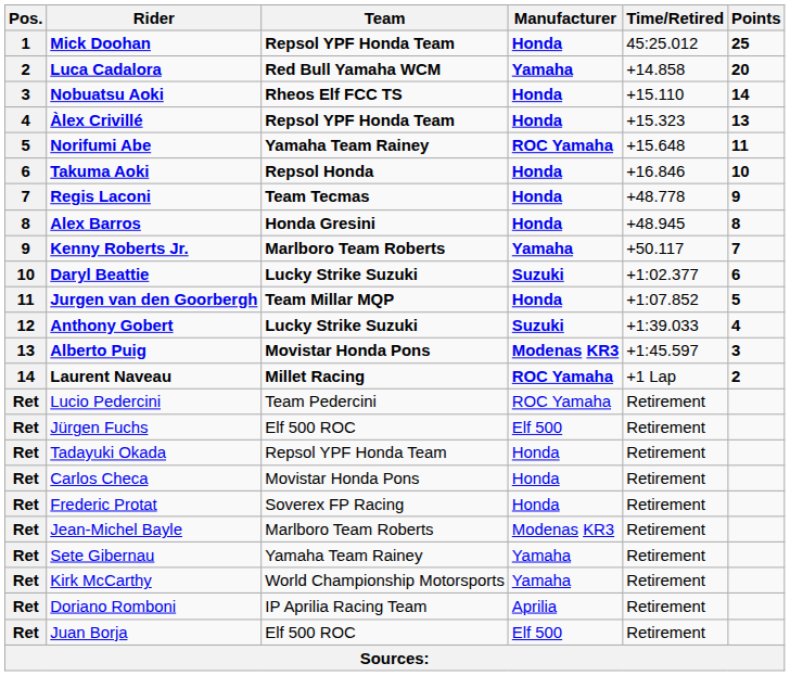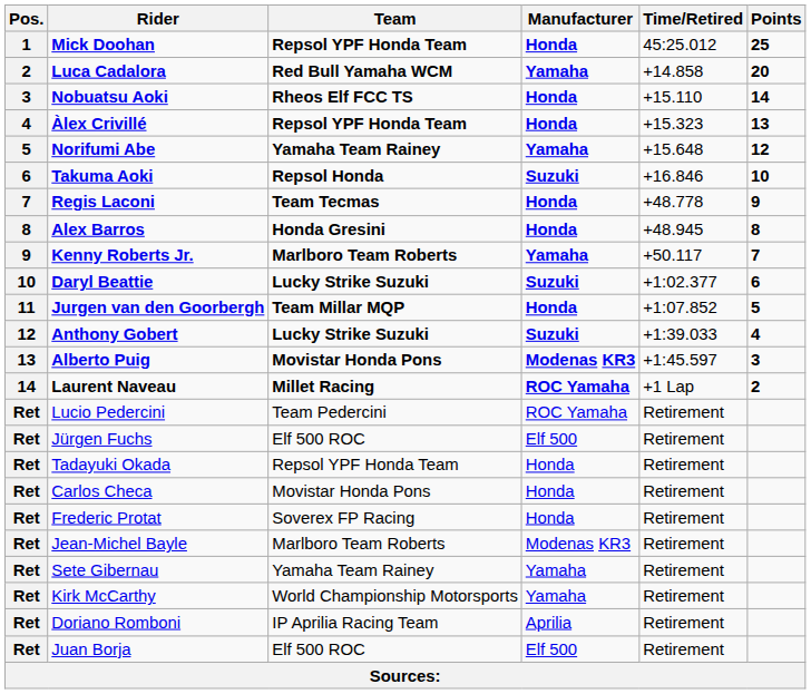 <table class="wikitable" style="font-size: 95%;">
 <tr>
 <th>Pos.</th>
 <th>Rider</th>
 <th>Team</th>
 <th>Manufacturer</th>
 <th>Time/Retired</th>
 <th>Points</th>
 </tr>
 <tr>
 <th>1</th>
 <td> <strong><a href='#'>Mick Doohan</a></strong></td>
 <td><strong>Repsol YPF Honda Team</strong></td>
 <td><strong><a href='#'>Honda</a></strong></td>
 <td>45:25.012</td>
 <td><strong>25</strong></td>
 </tr>
 <tr>
 <th>2</th>
 <td> <strong><a href='#'>Luca Cadalora</a></strong></td>
 <td><strong>Red Bull Yamaha WCM</strong></td>
 <td><strong><a href='#'>Yamaha</a></strong></td>
 <td>+14.858</td>
 <td><strong>20</strong></td>
 </tr>
 <tr>
 <th>3</th>
 <td> <strong><a href='#'>Nobuatsu Aoki</a></strong></td>
 <td><strong>Rheos Elf FCC TS</strong></td>
 <td><strong><a href='#'>Honda</a></strong></td>
 <td>+15.110</td>
 <td><strong>14</strong></td>
 </tr>
 <tr>
 <th>4</th>
 <td> <strong><a href='#'>Àlex Crivillé</a></strong></td>
 <td><strong>Repsol YPF Honda Team</strong></td>
 <td><strong><a href='#'>Honda</a></strong></td>
 <td>+15.323</td>
 <td><strong>13</strong></td>
 </tr>
 <tr>
 <th>5</th>
 <td> <strong><a href='#'>Norifumi Abe</a></strong></td>
 <td><strong>Yamaha Team Rainey</strong></td>
-<td><strong><a href='#'>ROC Yamaha</a></strong></td>
+<td><strong><a href='#'>Yamaha</a></strong></td>
 <td>+15.648</td>
-<td><strong>11</strong></td>
+<td><strong>12</strong></td>
 </tr>
 <tr>
 <th>6</th>
 <td> <strong><a href='#'>Takuma Aoki</a></strong></td>
 <td><strong>Repsol Honda</strong></td>
-<td><strong><a href='#'>Honda</a></strong></td>
+<td><strong><a href='#'>Suzuki</a></strong></td>
 <td>+16.846</td>
 <td><strong>10</strong></td>
 </tr>
 <tr>
 <th>7</th>
 <td> <strong><a href='#'>Regis Laconi</a></strong></td>
 <td><strong>Team Tecmas</strong></td>
 <td><strong><a href='#'>Honda</a></strong></td>
 <td>+48.778</td>
 <td><strong>9</strong></td>
 </tr>
 <tr>
 <th>8</th>
 <td> <strong><a href='#'>Alex Barros</a></strong></td>
 <td><strong>Honda Gresini</strong></td>
 <td><strong><a href='#'>Honda</a></strong></td>
 <td>+48.945</td>
 <td><strong>8</strong></td>
 </tr>
 <tr>
 <th>9</th>
 <td> <strong><a href='#'>Kenny Roberts Jr.</a></strong></td>
 <td><strong>Marlboro Team Roberts</strong></td>
 <td><strong><a href='#'>Yamaha</a></strong></td>
 <td>+50.117</td>
 <td><strong>7</strong></td>
 </tr>
 <tr>
 <th>10</th>
 <td> <strong><a href='#'>Daryl Beattie</a></strong></td>
 <td><strong>Lucky Strike Suzuki</strong></td>
 <td><strong><a href='#'>Suzuki</a></strong></td>
 <td>+1:02.377</td>
 <td><strong>6</strong></td>
 </tr>
 <tr>
 <th>11</th>
 <td> <strong><a href='#'>Jurgen van den Goorbergh</a></strong></td>
 <td><strong>Team Millar MQP</strong></td>
 <td><strong><a href='#'>Honda</a></strong></td>
 <td>+1:07.852</td>
 <td><strong>5</strong></td>
 </tr>
 <tr>
 <th>12</th>
 <td> <strong><a href='#'>Anthony Gobert</a></strong></td>
 <td><strong>Lucky Strike Suzuki</strong></td>
 <td><strong><a href='#'>Suzuki</a></strong></td>
 <td>+1:39.033</td>
 <td><strong>4</strong></td>
 </tr>
 <tr>
 <th>13</th>
 <td> <strong><a href='#'>Alberto Puig</a></strong></td>
 <td><strong>Movistar Honda Pons</strong></td>
 <td><strong><a href='#'>Modenas</a> <a href='#'>KR3</a></strong></td>
 <td>+1:45.597</td>
 <td><strong>3</strong></td>
 </tr>
 <tr>
 <th>14</th>
 <td> <strong>Laurent Naveau</strong></td>
 <td><strong>Millet Racing</strong></td>
 <td><strong><a href='#'>ROC Yamaha</a></strong></td>
 <td>+1 Lap</td>
 <td><strong>2</strong></td>
 </tr>
 <tr>
 <th>Ret</th>
 <td> <a href='#'>Lucio Pedercini</a></td>
 <td>Team Pedercini</td>
 <td><a href='#'>ROC Yamaha</a></td>
 <td>Retirement</td>
 <td></td>
 </tr>
 <tr>
 <th>Ret</th>
 <td> <a href='#'>Jürgen Fuchs</a></td>
 <td>Elf 500 ROC</td>
 <td><a href='#'>Elf 500</a></td>
 <td>Retirement</td>
 <td></td>
 </tr>
 <tr>
 <th>Ret</th>
 <td> <a href='#'>Tadayuki Okada</a></td>
 <td>Repsol YPF Honda Team</td>
 <td><a href='#'>Honda</a></td>
 <td>Retirement</td>
 <td></td>
 </tr>
 <tr>
 <th>Ret</th>
 <td> <a href='#'>Carlos Checa</a></td>
 <td>Movistar Honda Pons</td>
 <td><a href='#'>Honda</a></td>
 <td>Retirement</td>
 <td></td>
 </tr>
 <tr>
 <th>Ret</th>
 <td> <a href='#'>Frederic Protat</a></td>
 <td>Soverex FP Racing</td>
 <td><a href='#'>Honda</a></td>
 <td>Retirement</td>
 <td></td>
 </tr>
 <tr>
 <th>Ret</th>
 <td> <a href='#'>Jean-Michel Bayle</a></td>
 <td>Marlboro Team Roberts</td>
 <td><a href='#'>Modenas</a> <a href='#'>KR3</a></td>
 <td>Retirement</td>
 <td></td>
 </tr>
 <tr>
 <th>Ret</th>
 <td> <a href='#'>Sete Gibernau</a></td>
 <td>Yamaha Team Rainey</td>
 <td><a href='#'>Yamaha</a></td>
 <td>Retirement</td>
 <td></td>
 </tr>
 <tr>
 <th>Ret</th>
 <td> <a href='#'>Kirk McCarthy</a></td>
 <td>World Championship Motorsports</td>
 <td><a href='#'>Yamaha</a></td>
 <td>Retirement</td>
 <td></td>
 </tr>
 <tr>
 <th>Ret</th>
 <td> <a href='#'>Doriano Romboni</a></td>
 <td>IP Aprilia Racing Team</td>
 <td><a href='#'>Aprilia</a></td>
 <td>Retirement</td>
 <td></td>
 </tr>
 <tr>
 <th>Ret</th>
 <td> <a href='#'>Juan Borja</a></td>
 <td>Elf 500 ROC</td>
 <td><a href='#'>Elf 500</a></td>
 <td>Retirement</td>
 <td></td>
 </tr>
 <tr>
 <th colspan=8>Sources: </th>
 </tr>
 </table>
